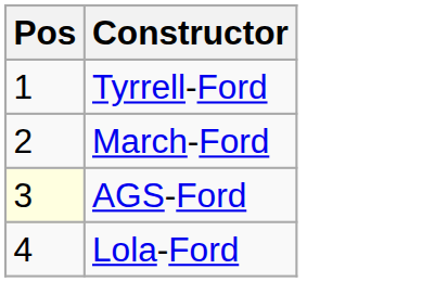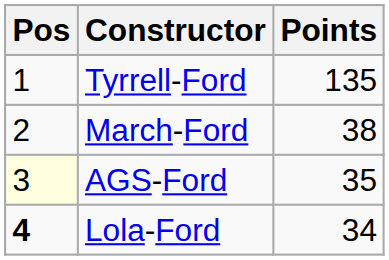 <table class="wikitable" style="font-size: 95%;">
 <tr>
 <th>Pos</th>
 <th>Constructor</th>
+<th>Points</th>
 </tr>
 <tr>
 <td>1</td>
 <td> <a href='#'>Tyrrell</a>-<a href='#'>Ford</a></td>
+<td align="right">135</td>
 </tr>
 <tr>
 <td>2</td>
 <td> <a href='#'>March</a>-<a href='#'>Ford</a></td>
+<td align="right">38</td>
 </tr>
 <tr>
 <td style="background: lightyellow;">3</td>
 <td> <a href='#'>AGS</a>-<a href='#'>Ford</a></td>
+<td align="right">35</td>
 </tr>
 <tr>
-<td>4</td>
+<td><strong>4</strong></td>
 <td> <a href='#'>Lola</a>-<a href='#'>Ford</a></td>
+<td align="right">34</td>
 </tr>
 </table>
